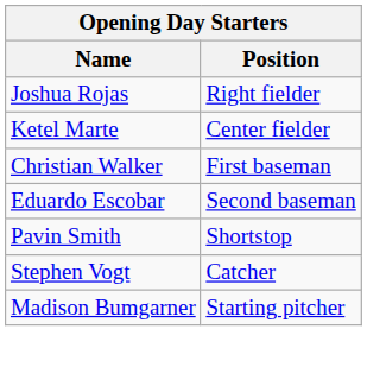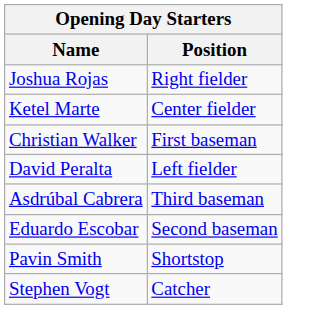 <table class="wikitable" style="text-align:left">
 <tr>
 <th colspan="2">Opening Day Starters</th>
 </tr>
 <tr>
 <th>Name</th>
 <th>Position</th>
 </tr>
 <tr>
 <td><a href='#'>Joshua Rojas</a></td>
 <td><a href='#'>Right fielder</a></td>
 </tr>
 <tr>
 <td><a href='#'>Ketel Marte</a></td>
 <td><a href='#'>Center fielder</a></td>
 </tr>
 <tr>
 <td><a href='#'>Christian Walker</a></td>
 <td><a href='#'>First baseman</a></td>
 </tr>
 <tr>
+<td><a href='#'>David Peralta</a></td>
+<td><a href='#'>Left fielder</a></td>
+</tr>
+<tr>
+<td><a href='#'>Asdrúbal Cabrera</a></td>
+<td><a href='#'>Third baseman</a></td>
+</tr>
+<tr>
 <td><a href='#'>Eduardo Escobar</a></td>
 <td><a href='#'>Second baseman</a></td>
 </tr>
 <tr>
 <td><a href='#'>Pavin Smith</a></td>
 <td><a href='#'>Shortstop</a></td>
 </tr>
 <tr>
 <td><a href='#'>Stephen Vogt</a></td>
 <td><a href='#'>Catcher</a></td>
 </tr>
-<tr>
-<td><a href='#'>Madison Bumgarner</a></td>
-<td><a href='#'>Starting pitcher</a></td>
-</tr>
 </table>
